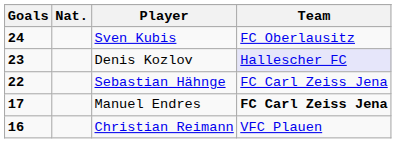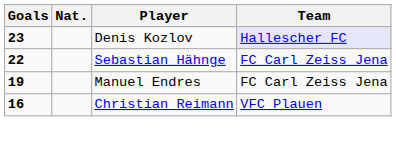 <table class="wikitable">
 <tr align="center" bgcolor="#dfdfdf">
 </tr>
 <tr>
 <th>Goals</th>
 <th>Nat.</th>
 <th>Player</th>
 <th>Team</th>
-</tr>
-<tr>
-<td><strong>24</strong></td>
-<td></td>
-<td><a href='#'>Sven Kubis</a></td>
-<td><a href='#'>FC Oberlausitz</a></td>
 </tr>
 <tr>
 <td><strong>23</strong></td>
 <td></td>
 <td>Denis Kozlov</td>
 <td style="background: lavender;"><a href='#'>Hallescher FC</a></td>
 </tr>
 <tr>
 <td><strong>22</strong></td>
 <td></td>
 <td><a href='#'>Sebastian Hähnge</a></td>
 <td><a href='#'>FC Carl Zeiss Jena</a></td>
 </tr>
 <tr>
-<td><strong>17</strong></td>
+<td><strong>19</strong></td>
 <td></td>
 <td>Manuel Endres</td>
-<td><strong>FC Carl Zeiss Jena</strong></td>
+<td>FC Carl Zeiss Jena</td>
 </tr>
 <tr>
 <td><strong>16</strong></td>
 <td></td>
 <td><a href='#'>Christian Reimann</a></td>
 <td><a href='#'>VFC Plauen</a></td>
 </tr>
 </table>
